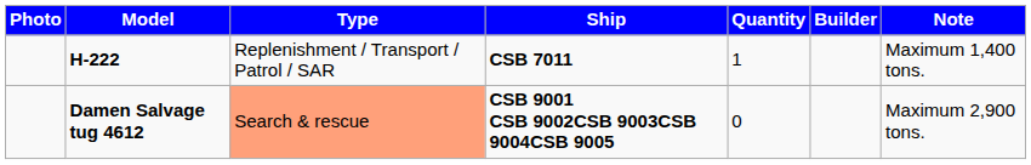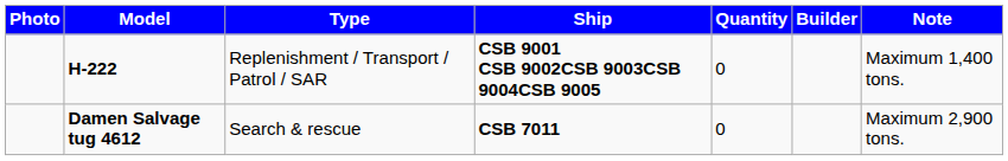 <table class="wikitable" style="font-size:97%;">
 <tr>
 <th style="color:white; background-color:blue;" align="center" ;width="180px">Photo</th>
 <th style="color:white; background-color:blue;" align="center" ;width="180px">Model</th>
 <th style="color:white; background-color:blue;" align="center" ;width="100px">Type</th>
 <th style="color:white; background-color:blue;" align="center" ;width="100px">Ship</th>
 <th style="color:white; background-color:blue;" align="center" ;width="100px">Quantity</th>
 <th style="color:white; background-color:blue;" align="center" ;width="250px">Builder</th>
 <th style="color:white; background-color:blue;" align="center" ;width="100px">Note</th>
 </tr>
 <tr>
 <td></td>
 <td><strong>H-222</strong></td>
 <td>Replenishment / Transport / Patrol / SAR</td>
-<td><strong>CSB 7011</strong></td>
-<td>1</td>
+<td><strong>CSB 9001</strong><br><strong>CSB 9002</strong><strong>CSB 9003</strong><strong>CSB 9004</strong><strong>CSB 9005</strong></td>
+<td>0</td>
 <td></td>
 <td>Maximum 1,400 tons.</td>
 </tr>
 <tr>
 <td></td>
 <td><strong>Damen Salvage tug 4612</strong></td>
-<td style="background: lightsalmon;">Search & rescue</td>
-<td><strong>CSB 9001</strong><br><strong>CSB 9002</strong><strong>CSB 9003</strong><strong>CSB 9004</strong><strong>CSB 9005</strong></td>
+<td>Search & rescue</td>
+<td><strong>CSB 7011</strong></td>
 <td>0</td>
 <td></td>
 <td>Maximum 2,900 tons.</td>
 </tr>
 </table>
